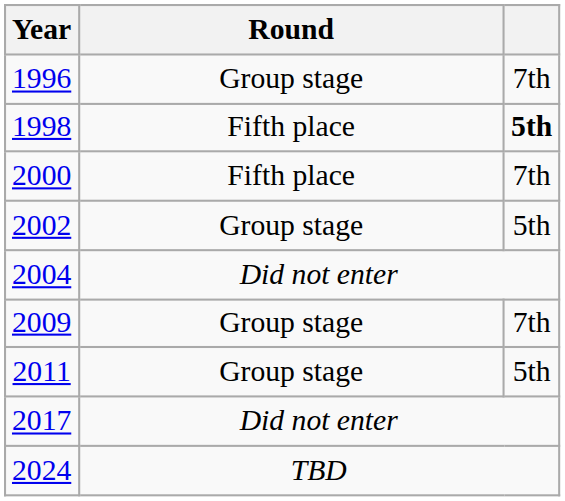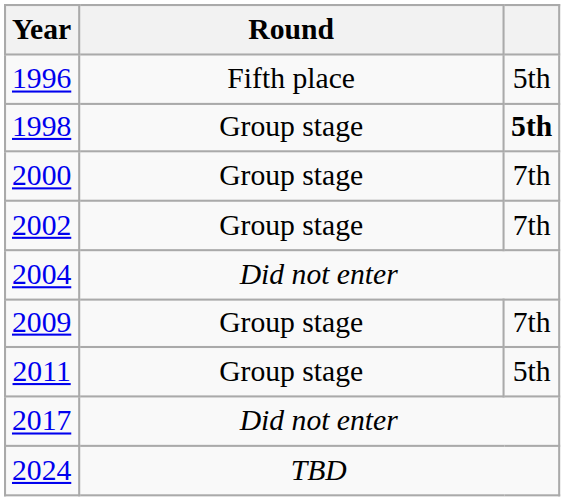 <table class="wikitable" style="text-align: center; font-size:90%">
 <tr>
 <th>Year</th>
 <th style="width:200px">Round</th>
 <th></th>
 </tr>
 <tr>
 <td><a href='#'>1996</a></td>
-<td>Group stage</td>
-<td>7th</td>
+<td>Fifth place</td>
+<td>5th</td>
 </tr>
 <tr>
 <td><a href='#'>1998</a></td>
-<td>Fifth place</td>
+<td>Group stage</td>
 <td><strong>5th</strong></td>
 </tr>
 <tr>
 <td><a href='#'>2000</a></td>
-<td>Fifth place</td>
+<td>Group stage</td>
 <td>7th</td>
 </tr>
 <tr>
 <td><a href='#'>2002</a></td>
 <td>Group stage</td>
-<td>5th</td>
+<td>7th</td>
 </tr>
 <tr>
 <td><a href='#'>2004</a></td>
 <td colspan="2"><em>Did not enter</em></td>
 </tr>
 <tr>
 <td><a href='#'>2009</a></td>
 <td>Group stage</td>
 <td>7th</td>
 </tr>
 <tr>
 <td><a href='#'>2011</a></td>
 <td>Group stage</td>
 <td>5th</td>
 </tr>
 <tr>
 <td><a href='#'>2017</a></td>
 <td colspan="2"><em>Did not enter</em></td>
 </tr>
 <tr>
 <td><a href='#'>2024</a></td>
 <td colspan="2"><em>TBD</em></td>
 </tr>
 </table>
